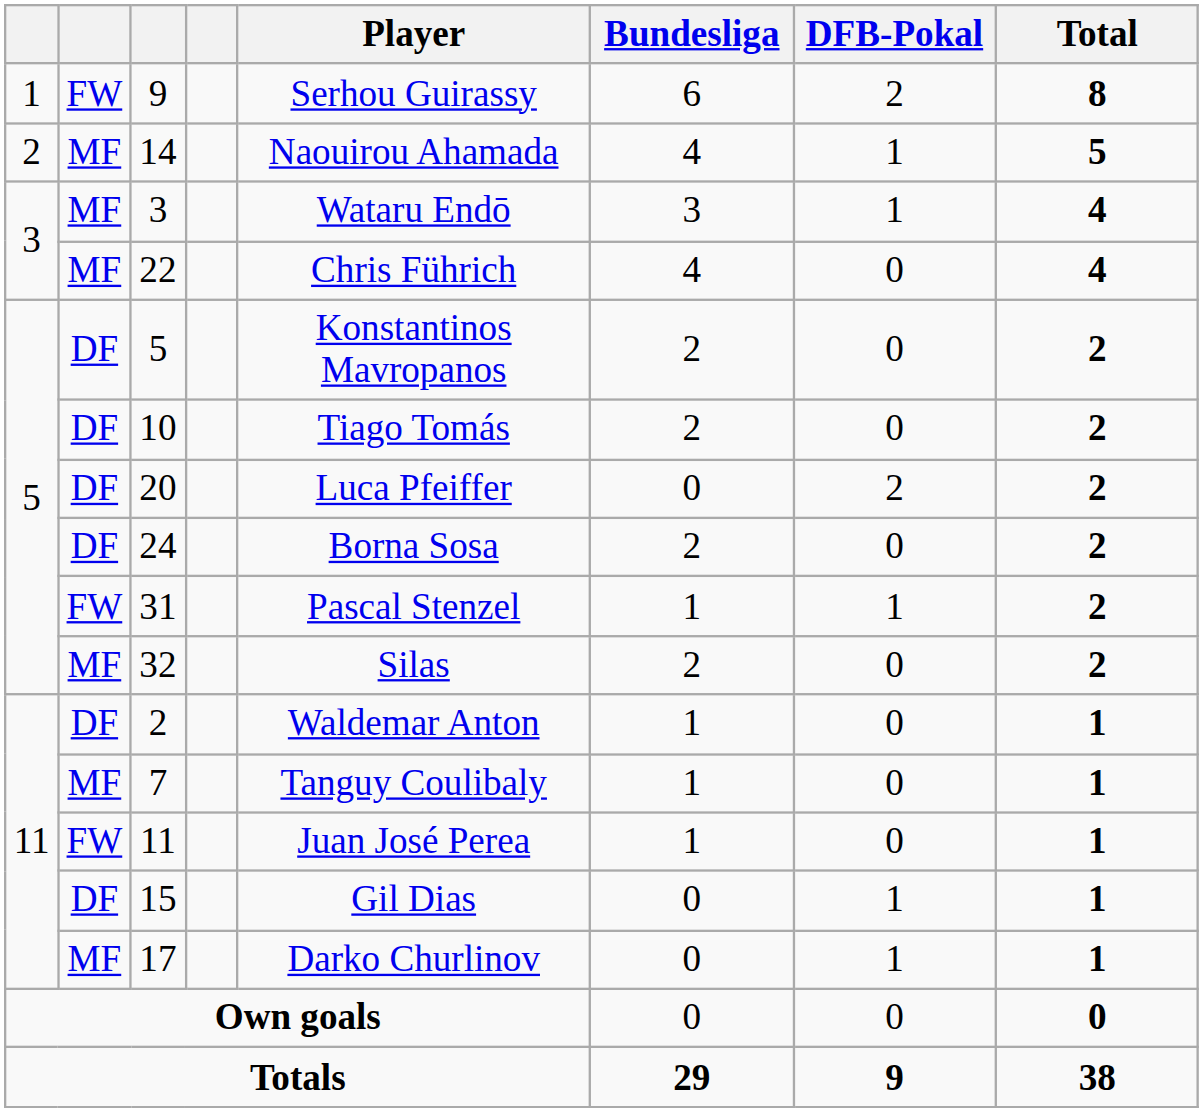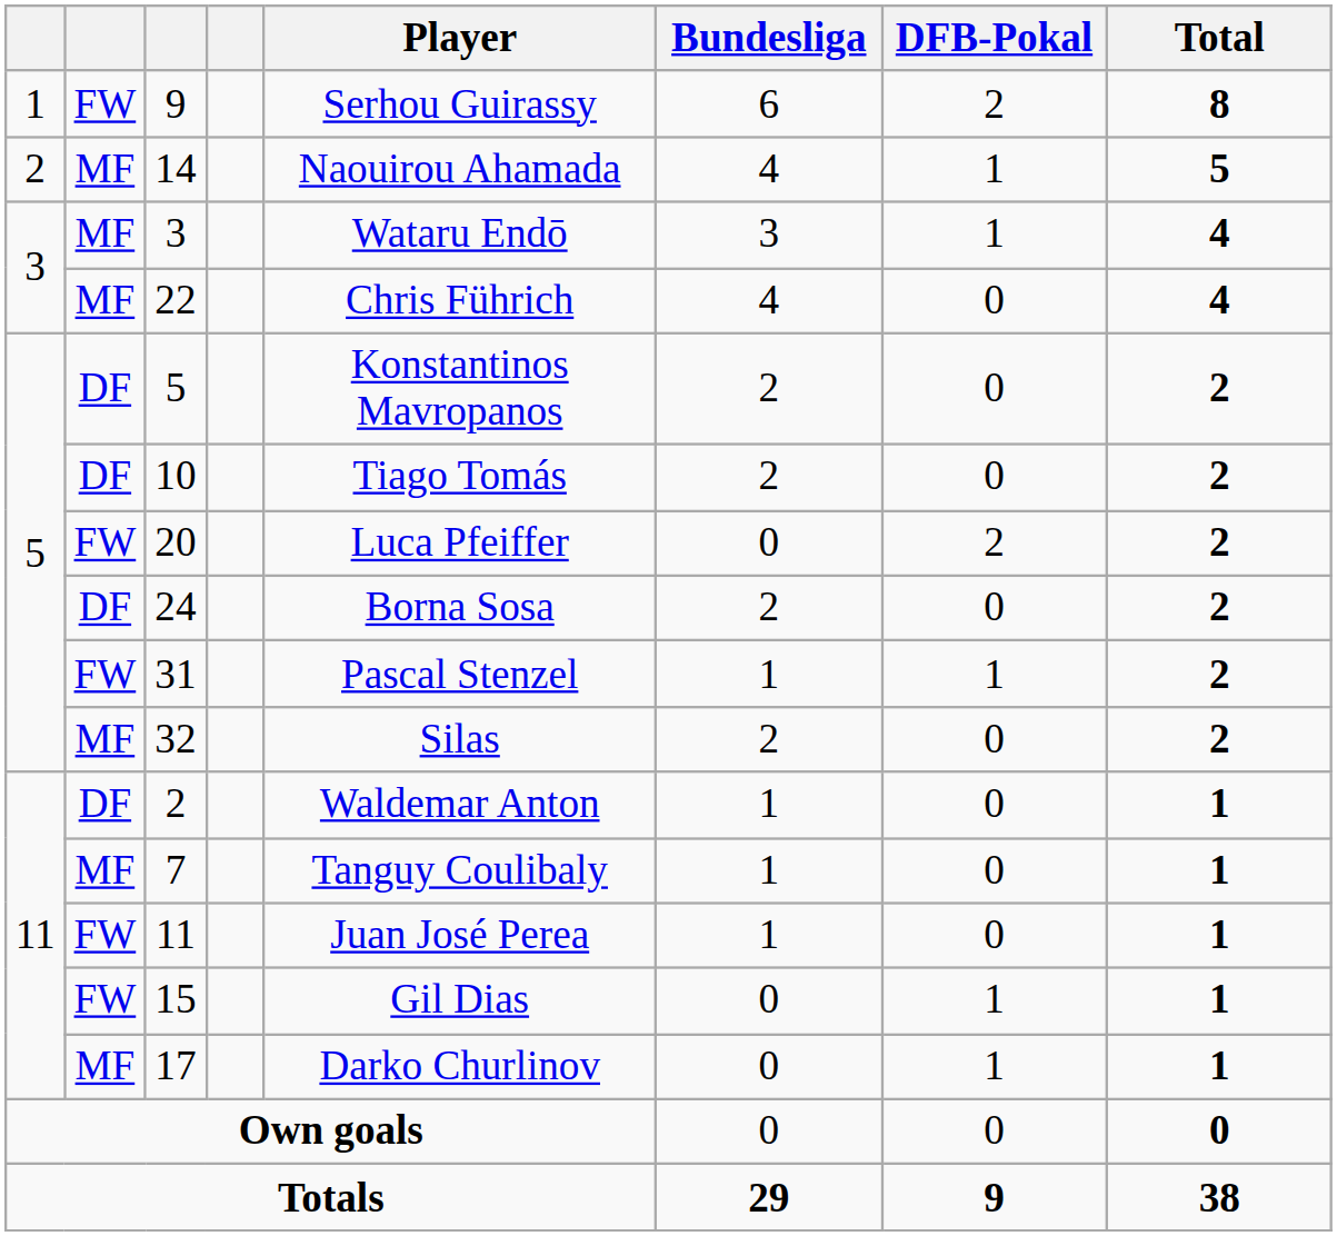 <table class="wikitable" style="text-align:center">
 <tr>
 <th width=15></th>
 <th width=15></th>
 <th width=15></th>
 <th width=15></th>
 <th width=145>Player</th>
 <th width=80><strong><a href='#'>Bundesliga</a></strong></th>
 <th width=80><strong><a href='#'>DFB-Pokal</a></strong></th>
 <th width=80>Total</th>
 </tr>
 <tr>
 <td>1</td>
 <td align=center><a href='#'>FW</a></td>
 <td>9</td>
 <td></td>
 <td><a href='#'>Serhou Guirassy</a></td>
 <td>6</td>
 <td>2</td>
 <td><strong>8</strong></td>
 </tr>
 <tr>
 <td>2</td>
 <td align=center><a href='#'>MF</a></td>
 <td>14</td>
 <td></td>
 <td><a href='#'>Naouirou Ahamada</a></td>
 <td>4</td>
 <td>1</td>
 <td><strong>5</strong></td>
 </tr>
 <tr>
 <td rowspan=2>3</td>
 <td align=center><a href='#'>MF</a></td>
 <td>3</td>
 <td></td>
 <td><a href='#'>Wataru Endō</a></td>
 <td>3</td>
 <td>1</td>
 <td><strong>4</strong></td>
 </tr>
 <tr>
 <td align=center><a href='#'>MF</a></td>
 <td>22</td>
 <td></td>
 <td><a href='#'>Chris Führich</a></td>
 <td>4</td>
 <td>0</td>
 <td><strong>4</strong></td>
 </tr>
 <tr>
 <td rowspan=6>5</td>
 <td align=center><a href='#'>DF</a></td>
 <td>5</td>
 <td></td>
 <td><a href='#'>Konstantinos Mavropanos</a></td>
 <td>2</td>
 <td>0</td>
 <td><strong>2</strong></td>
 </tr>
 <tr>
 <td align=center><a href='#'>DF</a></td>
 <td>10</td>
 <td></td>
 <td><a href='#'>Tiago Tomás</a></td>
 <td>2</td>
 <td>0</td>
 <td><strong>2</strong></td>
 </tr>
 <tr>
-<td align=center><a href='#'>DF</a></td>
+<td align=center><a href='#'>FW</a></td>
 <td>20</td>
 <td></td>
 <td><a href='#'>Luca Pfeiffer</a></td>
 <td>0</td>
 <td>2</td>
 <td><strong>2</strong></td>
 </tr>
 <tr>
 <td align=center><a href='#'>DF</a></td>
 <td>24</td>
 <td></td>
 <td><a href='#'>Borna Sosa</a></td>
 <td>2</td>
 <td>0</td>
 <td><strong>2</strong></td>
 </tr>
 <tr>
 <td align=center><a href='#'>FW</a></td>
 <td>31</td>
 <td></td>
 <td><a href='#'>Pascal Stenzel</a></td>
 <td>1</td>
 <td>1</td>
 <td><strong>2</strong></td>
 </tr>
 <tr>
 <td align=center><a href='#'>MF</a></td>
 <td>32</td>
 <td></td>
 <td><a href='#'>Silas</a></td>
 <td>2</td>
 <td>0</td>
 <td><strong>2</strong></td>
 </tr>
 <tr>
 <td rowspan=5>11</td>
 <td align=center><a href='#'>DF</a></td>
 <td>2</td>
 <td></td>
 <td><a href='#'>Waldemar Anton</a></td>
 <td>1</td>
 <td>0</td>
 <td><strong>1</strong></td>
 </tr>
 <tr>
 <td align=center><a href='#'>MF</a></td>
 <td>7</td>
 <td></td>
 <td><a href='#'>Tanguy Coulibaly</a></td>
 <td>1</td>
 <td>0</td>
 <td><strong>1</strong></td>
 </tr>
 <tr>
 <td align=center><a href='#'>FW</a></td>
 <td>11</td>
 <td></td>
 <td><a href='#'>Juan José Perea</a></td>
 <td>1</td>
 <td>0</td>
 <td><strong>1</strong></td>
 </tr>
 <tr>
-<td align=center><a href='#'>DF</a></td>
+<td align=center><a href='#'>FW</a></td>
 <td>15</td>
 <td></td>
 <td><a href='#'>Gil Dias</a></td>
 <td>0</td>
 <td>1</td>
 <td><strong>1</strong></td>
 </tr>
 <tr>
 <td align=center><a href='#'>MF</a></td>
 <td>17</td>
 <td></td>
 <td><a href='#'>Darko Churlinov</a></td>
 <td>0</td>
 <td>1</td>
 <td><strong>1</strong></td>
 </tr>
 <tr>
 <td colspan=5><strong>Own goals</strong></td>
 <td>0</td>
 <td>0</td>
 <td><strong>0</strong></td>
 </tr>
 <tr>
 <td colspan=5><strong>Totals</strong></td>
 <td><strong>29</strong></td>
 <td><strong>9</strong></td>
 <td><strong>38</strong></td>
 </tr>
 </table>
